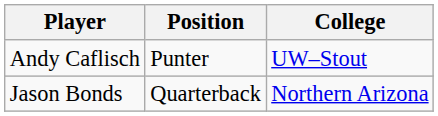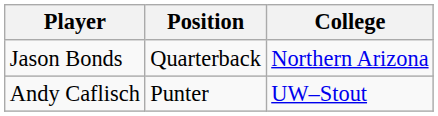 <table class="wikitable">
 <tr>
 <th>Player</th>
 <th>Position</th>
 <th>College</th>
 </tr>
 <tr>
+<td>Jason Bonds</td>
+<td>Quarterback</td>
+<td><a href='#'>Northern Arizona</a></td>
+</tr>
+<tr>
 <td>Andy Caflisch</td>
 <td>Punter</td>
 <td><a href='#'>UW–Stout</a></td>
 </tr>
-<tr>
-<td>Jason Bonds</td>
-<td>Quarterback</td>
-<td><a href='#'>Northern Arizona</a></td>
-</tr>
 </table>
